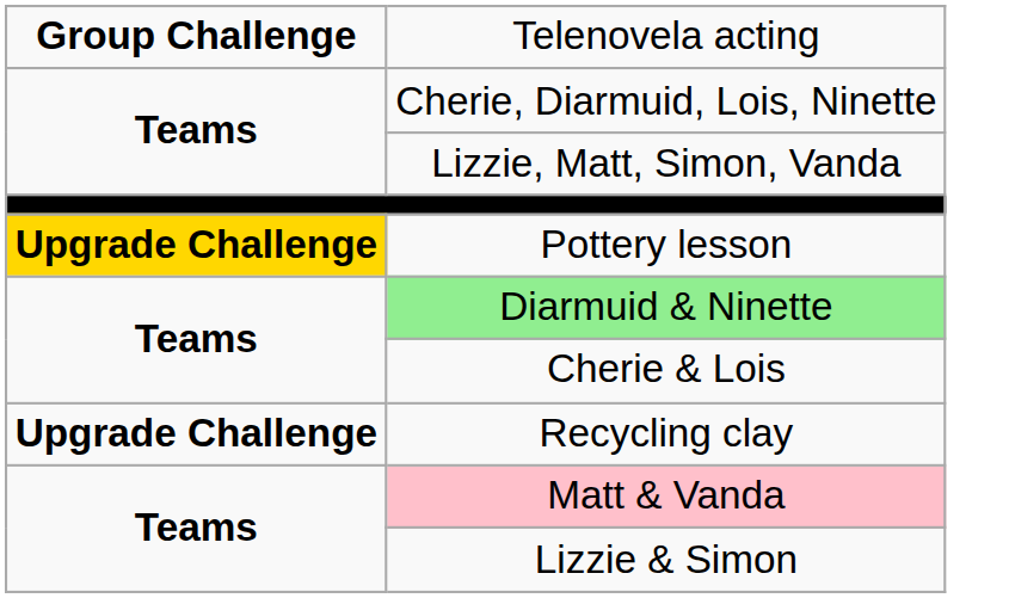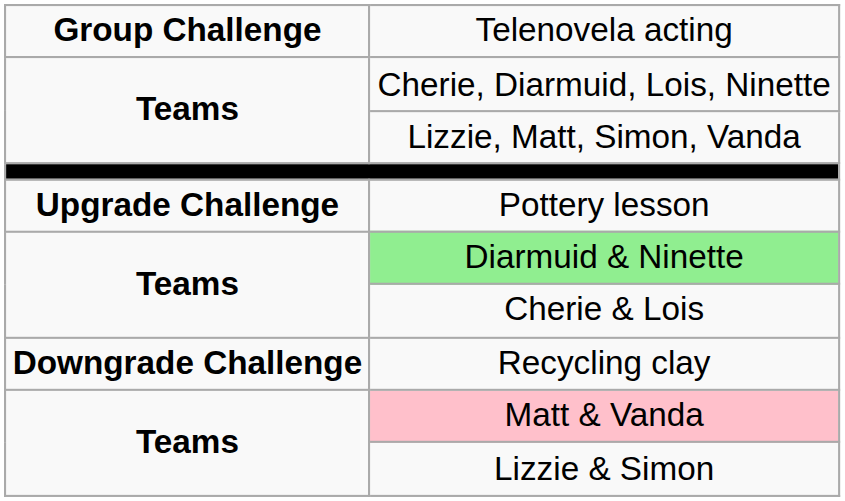 <table class="wikitable" style="text-align:center;">
 <tr>
 <td><strong>Group Challenge</strong></td>
 <td>Telenovela acting</td>
 </tr>
 <tr>
 <td rowspan="2"><strong>Teams</strong></td>
 <td>Cherie, Diarmuid, Lois, Ninette</td>
 </tr>
 <tr>
 <td>Lizzie, Matt, Simon, Vanda</td>
 </tr>
 <tr>
 <td colspan="2" style="background:black;"></td>
 </tr>
 <tr>
-<td style="background: gold;"><strong>Upgrade Challenge</strong></td>
+<td><strong>Upgrade Challenge</strong></td>
 <td>Pottery lesson</td>
 </tr>
 <tr>
 <td rowspan="2"><strong>Teams</strong></td>
 <td style="background:lightgreen;">Diarmuid & Ninette</td>
 </tr>
 <tr>
 <td>Cherie & Lois</td>
 </tr>
 <tr>
-<td><strong>Upgrade Challenge</strong></td>
+<td><strong>Downgrade Challenge</strong></td>
 <td>Recycling clay</td>
 </tr>
 <tr>
 <td rowspan="2"><strong>Teams</strong></td>
 <td style="background:pink;">Matt & Vanda</td>
 </tr>
 <tr>
 <td>Lizzie & Simon</td>
 </tr>
 </table>
